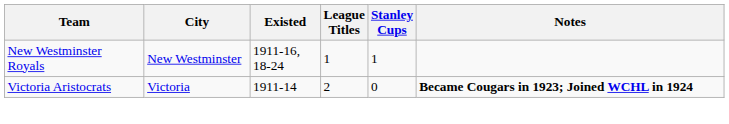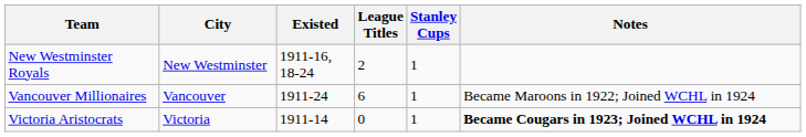 <table class="wikitable">
 <tr the Slammers>
 <th bgcolor="#DDDDFF" width="20%">Team</th>
 <th bgcolor="#DDDDFF" width="15%">City</th>
 <th bgcolor="#DDDDFF" width="10%">Existed</th>
 <th bgcolor="#DDDDFF" width="5%">League Titles</th>
 <th bgcolor="#DDDDFF" width="5%"><a href='#'>Stanley Cups</a></th>
 <th bgcolor="#DDDDFF" width="45%">Notes</th>
 </tr>
 <tr>
 <td><a href='#'>New Westminster Royals</a></td>
 <td><a href='#'>New Westminster</a></td>
 <td>1911-16, 18-24</td>
-<td>1</td>
+<td>2</td>
 <td>1</td>
 <td></td>
+</tr>
+<tr>
+<td><a href='#'>Vancouver Millionaires</a></td>
+<td><a href='#'>Vancouver</a></td>
+<td>1911-24</td>
+<td>6</td>
+<td>1</td>
+<td>Became Maroons in 1922; Joined <a href='#'>WCHL</a> in 1924</td>
 </tr>
 <tr>
 <td><a href='#'>Victoria Aristocrats</a></td>
 <td><a href='#'>Victoria</a></td>
 <td>1911-14</td>
-<td>2</td>
 <td>0</td>
+<td>1</td>
 <td><strong>Became Cougars in 1923; Joined <a href='#'>WCHL</a> in 1924</strong></td>
 </tr>
 </table>
